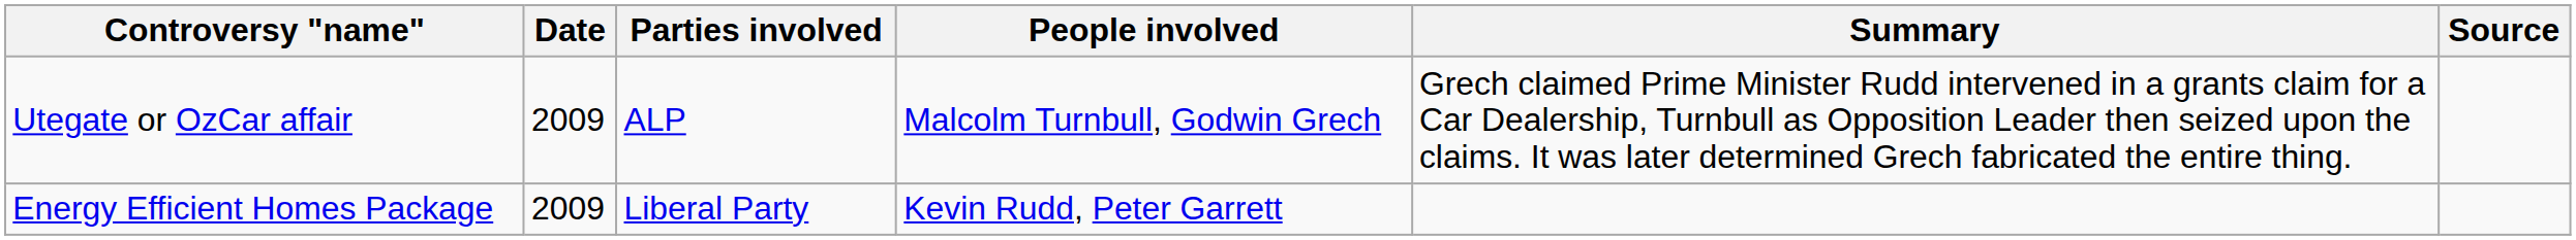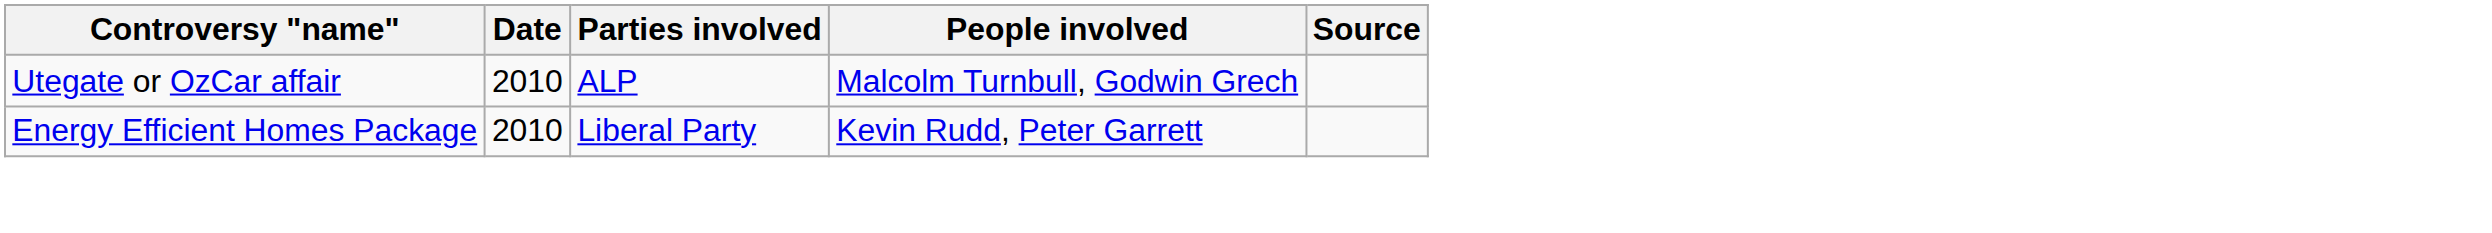 <table Class="wikitable sortable">
 <tr>
 <th>Controversy "name"<br></th>
 <th>Date<br></th>
 <th>Parties involved<br></th>
 <th>People involved<br></th>
-<th width=40%>Summary<br></th>
 <th>Source<br></th>
 </tr>
 <tr>
 <td><a href='#'>Utegate</a> or <a href='#'>OzCar affair</a></td>
-<td>2009</td>
+<td>2010</td>
 <td><a href='#'>ALP</a></td>
 <td><a href='#'>Malcolm Turnbull</a>, <a href='#'>Godwin Grech</a></td>
-<td>Grech claimed Prime Minister Rudd intervened in a grants claim for a Car Dealership, Turnbull as Opposition Leader then seized upon the claims. It was later determined Grech fabricated the entire thing.</td>
 <td></td>
 </tr>
 <tr>
 <td><a href='#'>Energy Efficient Homes Package</a></td>
-<td>2009</td>
+<td>2010</td>
 <td><a href='#'>Liberal Party</a></td>
 <td><a href='#'>Kevin Rudd</a>, <a href='#'>Peter Garrett</a></td>
 <td></td>
-<td></td>
 </tr>
 </table>
